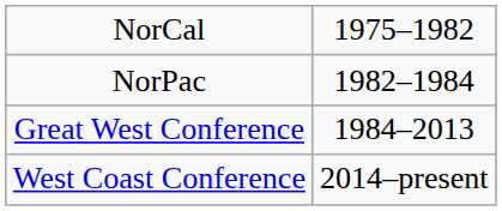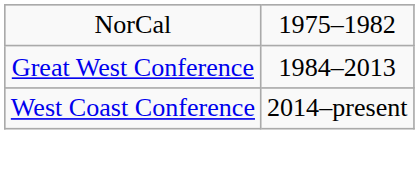 <table class="wikitable" style="text-align:center">
 <tr>
 <td>NorCal</td>
 <td>1975–1982</td>
-</tr>
-<tr>
-<td>NorPac</td>
-<td>1982–1984</td>
 </tr>
 <tr>
 <td><a href='#'>Great West Conference</a></td>
 <td>1984–2013</td>
 </tr>
 <tr>
 <td><a href='#'>West Coast Conference</a></td>
 <td>2014–present</td>
 </tr>
 </table>
